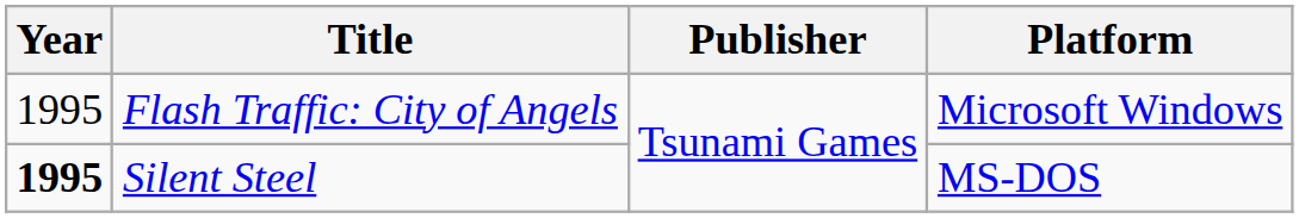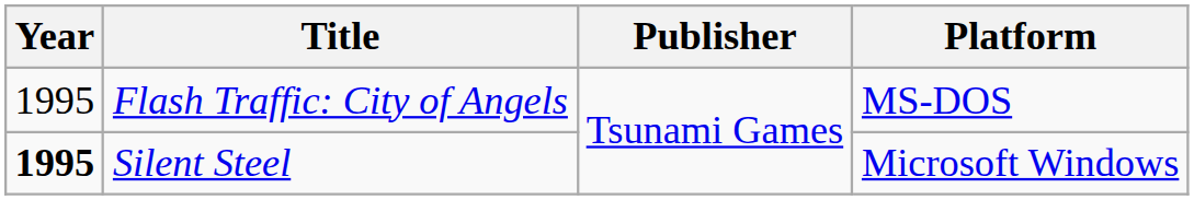 <table class="wikitable sortable">
 <tr>
 <th>Year</th>
 <th>Title</th>
 <th class="unsortable">Publisher</th>
 <th>Platform</th>
 </tr>
 <tr>
 <td>1995</td>
 <td><em><a href='#'>Flash Traffic: City of Angels</a></em></td>
 <td rowspan="2"><a href='#'>Tsunami Games</a></td>
-<td><a href='#'>Microsoft Windows</a></td>
+<td><a href='#'>MS-DOS</a></td>
 </tr>
 <tr>
 <td><strong>1995</strong></td>
 <td><em><a href='#'>Silent Steel</a></em></td>
-<td><a href='#'>MS-DOS</a></td>
+<td><a href='#'>Microsoft Windows</a></td>
 </tr>
 </table>
